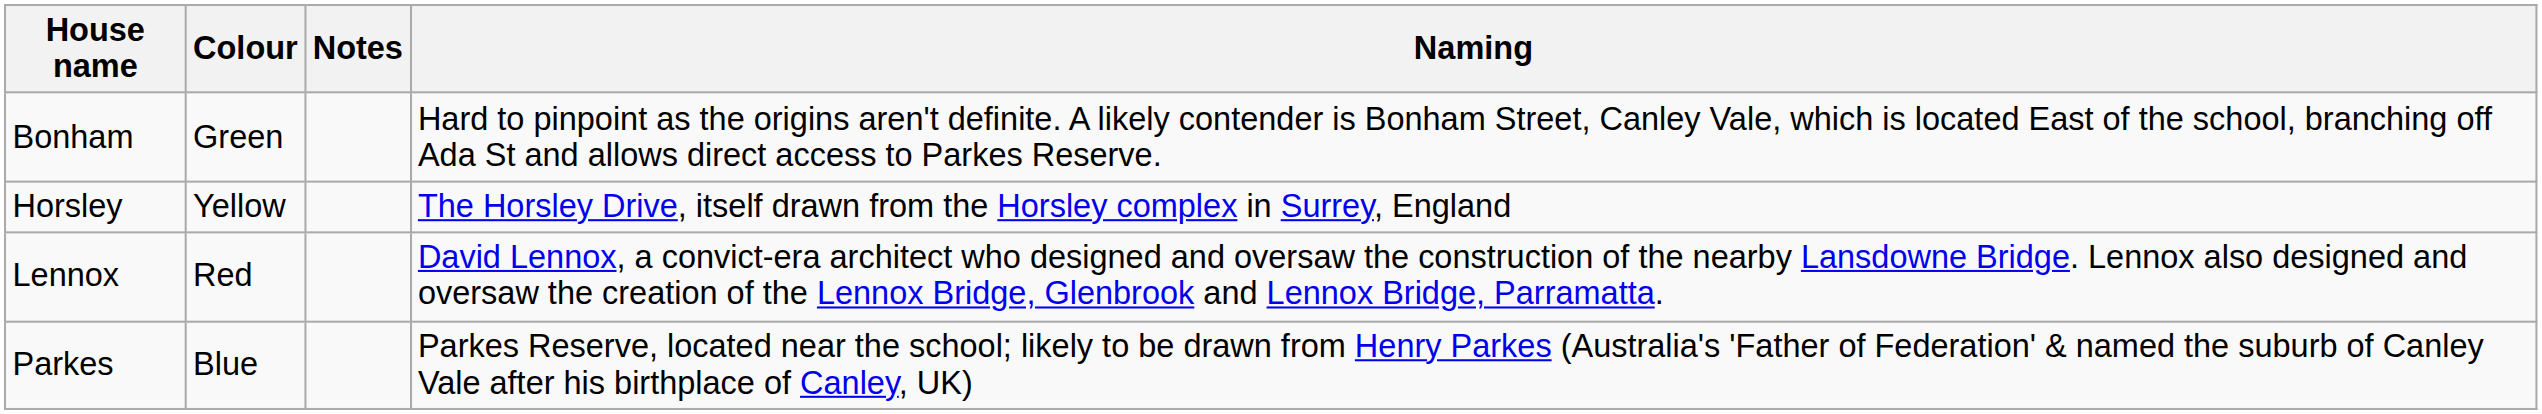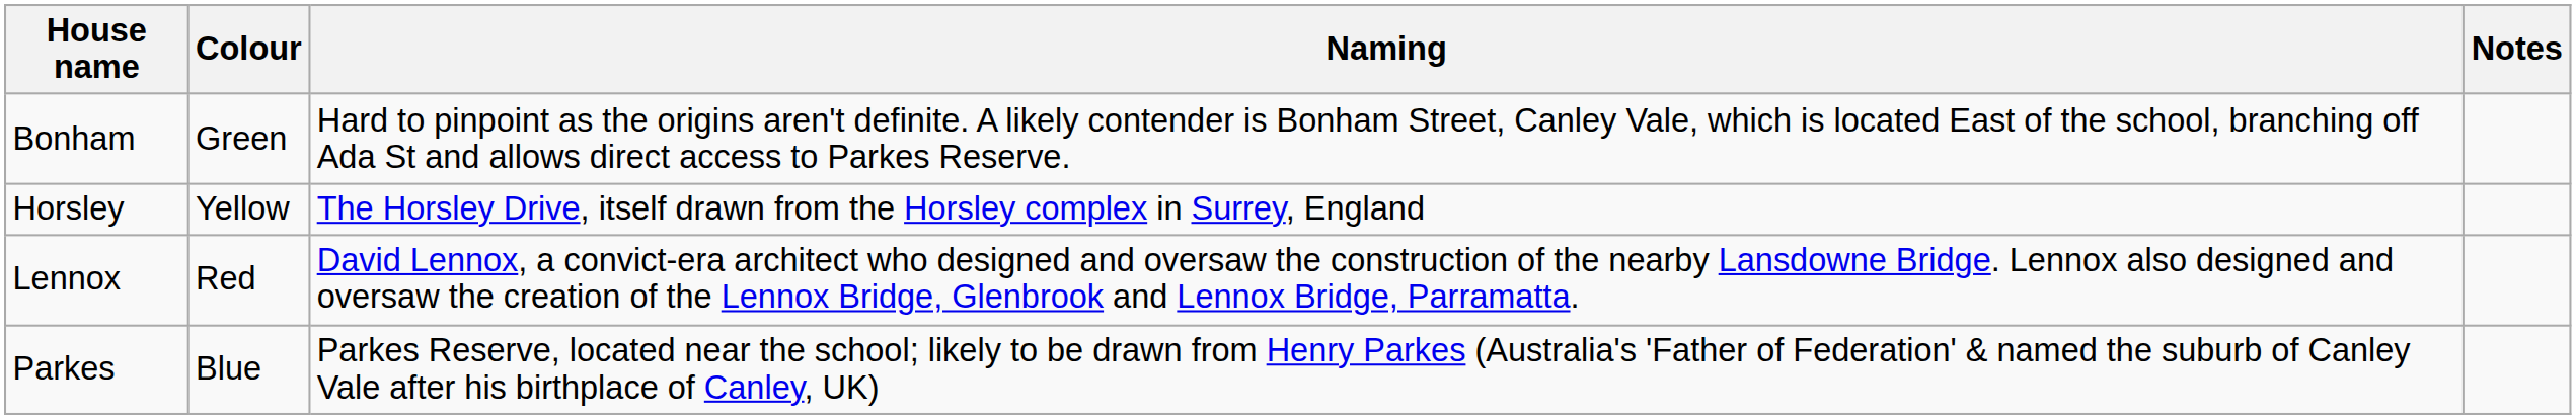 <table class="wikitable">
 <tr>
 <th>House name</th>
 <th>Colour</th>
+<th>Naming</th>
 <th>Notes</th>
-<th>Naming</th>
 </tr>
 <tr>
 <td>Bonham</td>
 <td> Green</td>
+<td>Hard to pinpoint as the  origins aren't definite. A likely contender is Bonham Street, Canley Vale, which is located East of the school, branching off Ada St and allows direct access to Parkes Reserve.</td>
 <td></td>
-<td>Hard to pinpoint as the  origins aren't definite. A likely contender is Bonham Street, Canley Vale, which is located East of the school, branching off Ada St and allows direct access to Parkes Reserve.</td>
 </tr>
 <tr>
 <td>Horsley</td>
 <td> Yellow</td>
+<td><a href='#'>The Horsley Drive</a>, itself drawn from the <a href='#'>Horsley complex</a> in <a href='#'>Surrey</a>, England</td>
 <td></td>
-<td><a href='#'>The Horsley Drive</a>, itself drawn from the <a href='#'>Horsley complex</a> in <a href='#'>Surrey</a>, England</td>
 </tr>
 <tr>
 <td>Lennox</td>
 <td> Red</td>
+<td><a href='#'>David Lennox</a>, a convict-era architect who designed and oversaw the construction of the nearby <a href='#'>Lansdowne Bridge</a>. Lennox also designed and oversaw the creation of the <a href='#'>Lennox Bridge, Glenbrook</a> and <a href='#'>Lennox Bridge, Parramatta</a>.</td>
 <td></td>
-<td><a href='#'>David Lennox</a>, a convict-era architect who designed and oversaw the construction of the nearby <a href='#'>Lansdowne Bridge</a>. Lennox also designed and oversaw the creation of the <a href='#'>Lennox Bridge, Glenbrook</a> and <a href='#'>Lennox Bridge, Parramatta</a>.</td>
 </tr>
 <tr>
 <td>Parkes</td>
 <td> Blue</td>
+<td>Parkes Reserve, located near the school; likely to be drawn from <a href='#'>Henry Parkes</a> (Australia's 'Father of Federation' & named the suburb of Canley Vale after his birthplace of <a href='#'>Canley</a>, UK)</td>
 <td></td>
-<td>Parkes Reserve, located near the school; likely to be drawn from <a href='#'>Henry Parkes</a> (Australia's 'Father of Federation' & named the suburb of Canley Vale after his birthplace of <a href='#'>Canley</a>, UK)</td>
 </tr>
 </table>
